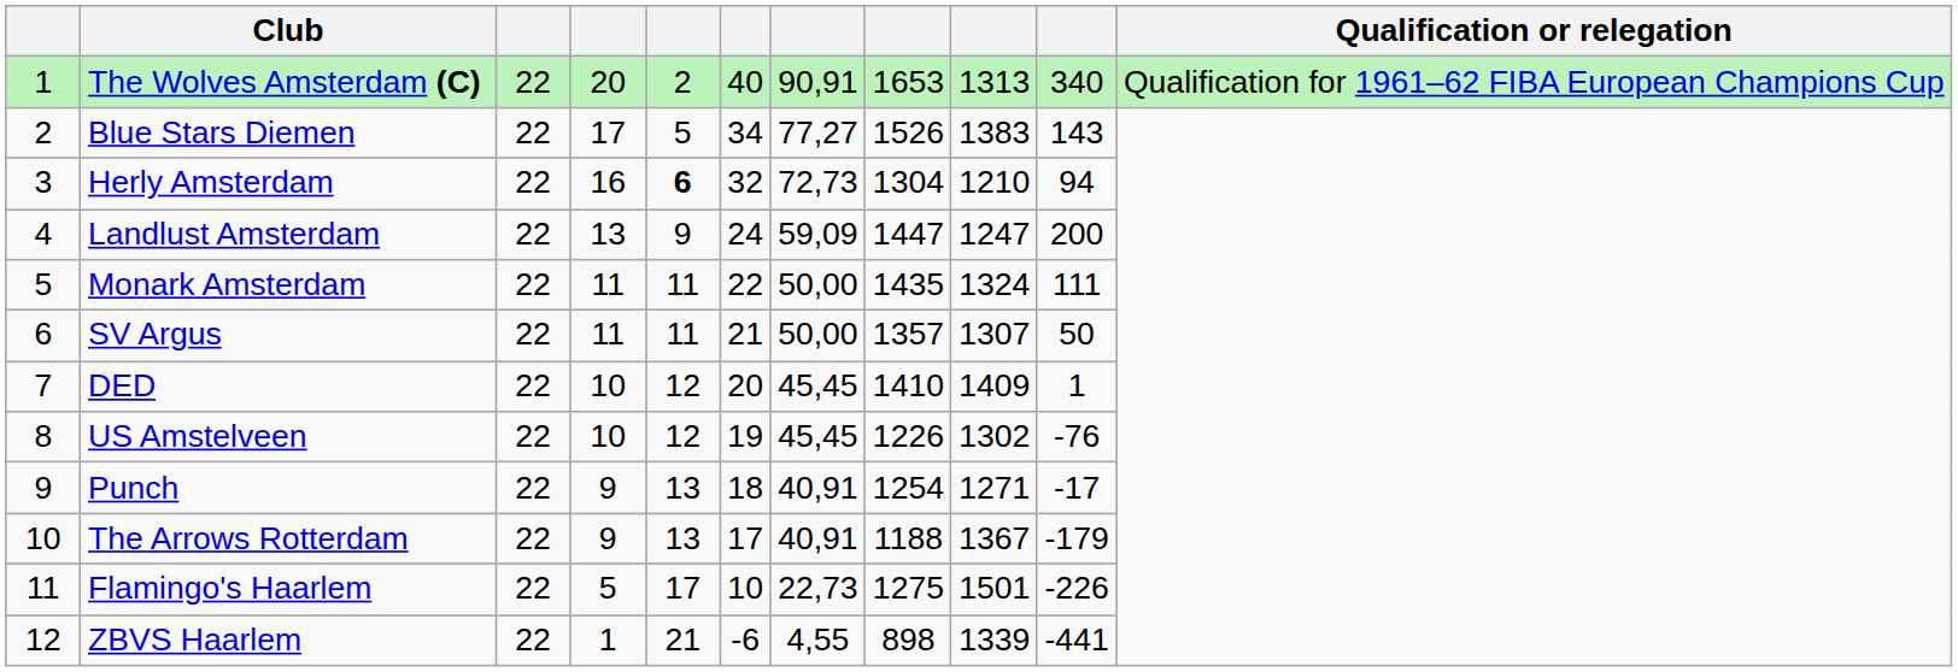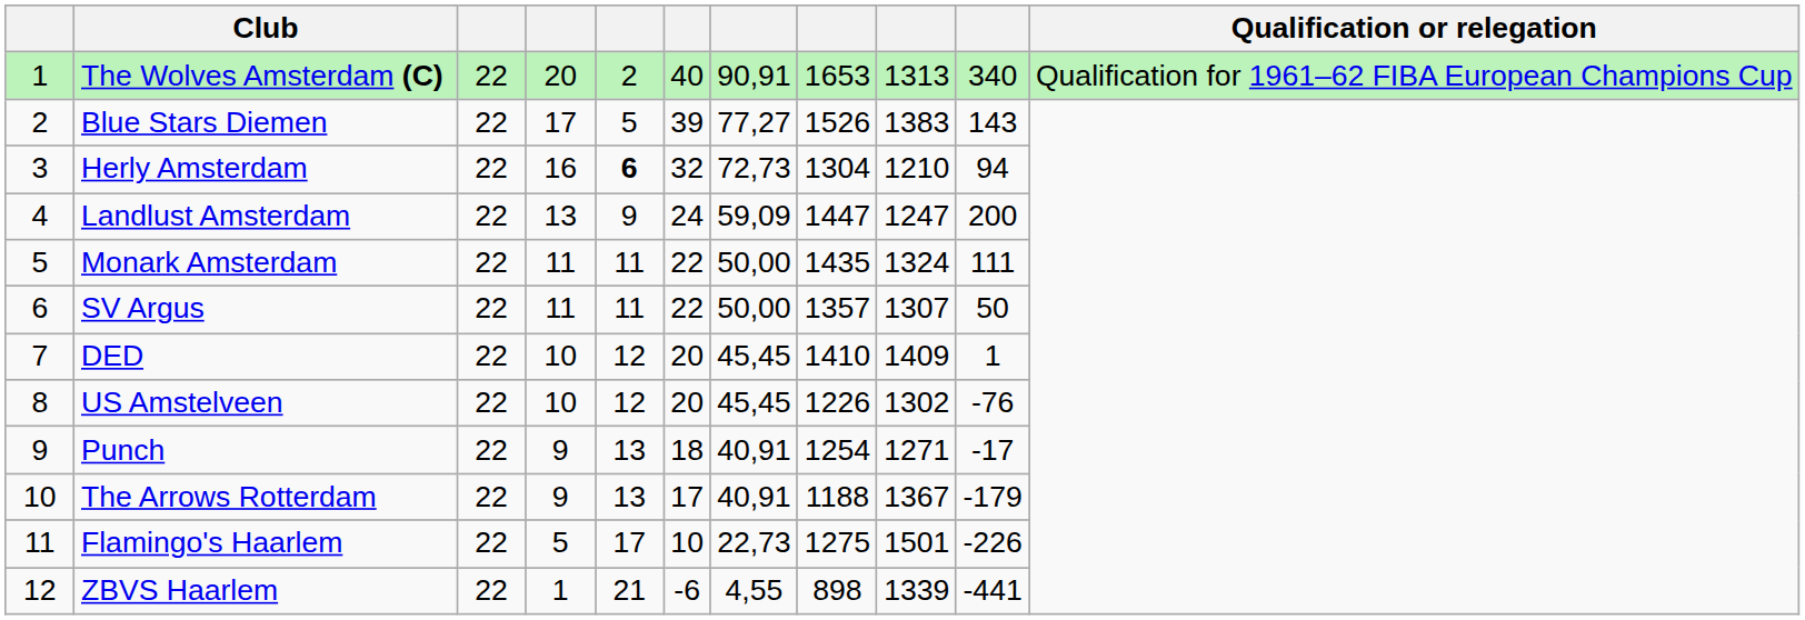 <table class="wikitable" style="text-align:center;">
 <tr>
 <th width="30"></th>
 <th width="200">Club</th>
 <th width="30"></th>
 <th width="30"></th>
 <th width="30"></th>
 <th><strong></strong></th>
 <th></th>
 <th width="30"></th>
 <th width="30"></th>
 <th width="30"></th>
 <th>Qualification or relegation</th>
 </tr>
 <tr bgcolor="#BBF3BB">
 <td>1</td>
 <td align="left"><a href='#'>The Wolves Amsterdam</a> <strong>(C)</strong></td>
 <td>22</td>
 <td>20</td>
 <td>2</td>
 <td>40</td>
 <td>90,91</td>
 <td>1653</td>
 <td>1313</td>
 <td>340</td>
 <td>Qualification for <a href='#'>1961–62 FIBA European Champions Cup</a></td>
 </tr>
 <tr>
 <td>2</td>
 <td align="left"><a href='#'>Blue Stars Diemen</a></td>
 <td>22</td>
 <td>17</td>
 <td>5</td>
-<td>34</td>
+<td>39</td>
 <td>77,27</td>
 <td>1526</td>
 <td>1383</td>
 <td>143</td>
 <td rowspan="11"></td>
 </tr>
 <tr>
 <td>3</td>
 <td align="left"><a href='#'>Herly Amsterdam</a></td>
 <td>22</td>
 <td>16</td>
 <td><strong>6</strong></td>
 <td>32</td>
 <td>72,73</td>
 <td>1304</td>
 <td>1210</td>
 <td>94</td>
 </tr>
 <tr>
 <td>4</td>
 <td align="left"><a href='#'>Landlust Amsterdam</a></td>
 <td>22</td>
 <td>13</td>
 <td>9</td>
 <td>24</td>
 <td>59,09</td>
 <td>1447</td>
 <td>1247</td>
 <td>200</td>
 </tr>
 <tr>
 <td>5</td>
 <td align="left"><a href='#'>Monark Amsterdam</a></td>
 <td>22</td>
 <td>11</td>
 <td>11</td>
 <td>22</td>
 <td>50,00</td>
 <td>1435</td>
 <td>1324</td>
 <td>111</td>
 </tr>
 <tr>
 <td>6</td>
 <td align="left"><a href='#'>SV Argus</a></td>
 <td>22</td>
 <td>11</td>
 <td>11</td>
-<td>21</td>
+<td>22</td>
 <td>50,00</td>
 <td>1357</td>
 <td>1307</td>
 <td>50</td>
 </tr>
 <tr>
 <td>7</td>
 <td align="left"><a href='#'>DED</a></td>
 <td>22</td>
 <td>10</td>
 <td>12</td>
 <td>20</td>
 <td>45,45</td>
 <td>1410</td>
 <td>1409</td>
 <td>1</td>
 </tr>
 <tr>
 <td>8</td>
 <td align="left"><a href='#'>US Amstelveen</a></td>
 <td>22</td>
 <td>10</td>
 <td>12</td>
-<td>19</td>
+<td>20</td>
 <td>45,45</td>
 <td>1226</td>
 <td>1302</td>
 <td>-76</td>
 </tr>
 <tr>
 <td>9</td>
 <td align="left"><a href='#'>Punch</a></td>
 <td>22</td>
 <td>9</td>
 <td>13</td>
 <td>18</td>
 <td>40,91</td>
 <td>1254</td>
 <td>1271</td>
 <td>-17</td>
 </tr>
 <tr>
 <td>10</td>
 <td align="left"><a href='#'>The Arrows Rotterdam</a></td>
 <td>22</td>
 <td>9</td>
 <td>13</td>
 <td>17</td>
 <td>40,91</td>
 <td>1188</td>
 <td>1367</td>
 <td>-179</td>
 </tr>
 <tr>
 <td>11</td>
 <td align="left"><a href='#'>Flamingo's Haarlem</a></td>
 <td>22</td>
 <td>5</td>
 <td>17</td>
 <td>10</td>
 <td>22,73</td>
 <td>1275</td>
 <td>1501</td>
 <td>-226</td>
 </tr>
 <tr>
 <td>12</td>
 <td align="left"><a href='#'>ZBVS Haarlem</a></td>
 <td>22</td>
 <td>1</td>
 <td>21</td>
 <td>-6</td>
 <td>4,55</td>
 <td>898</td>
 <td>1339</td>
 <td>-441</td>
 </tr>
 </table>
